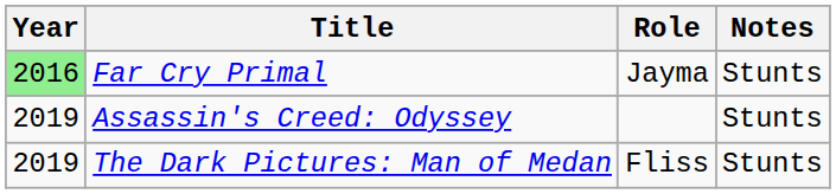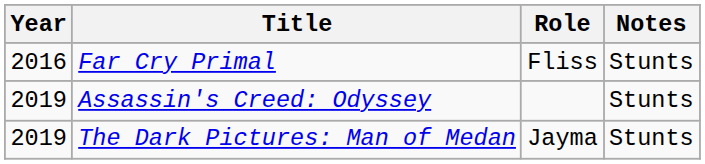 <table class="wikitable sortable">
 <tr>
 <th>Year</th>
 <th>Title</th>
 <th>Role</th>
 <th>Notes</th>
 </tr>
 <tr>
-<td style="background: lightgreen;">2016</td>
+<td>2016</td>
 <td><em><a href='#'>Far Cry Primal</a></em></td>
-<td>Jayma</td>
+<td>Fliss</td>
 <td>Stunts</td>
 </tr>
 <tr>
 <td>2019</td>
 <td><em><a href='#'>Assassin's Creed: Odyssey</a></em></td>
 <td></td>
 <td>Stunts</td>
 </tr>
 <tr>
 <td>2019</td>
 <td data-sort-value="Dark Pictures: Man of Medan, The"><em><a href='#'>The Dark Pictures: Man of Medan</a></em></td>
-<td>Fliss</td>
+<td>Jayma</td>
 <td>Stunts</td>
 </tr>
 </table>
